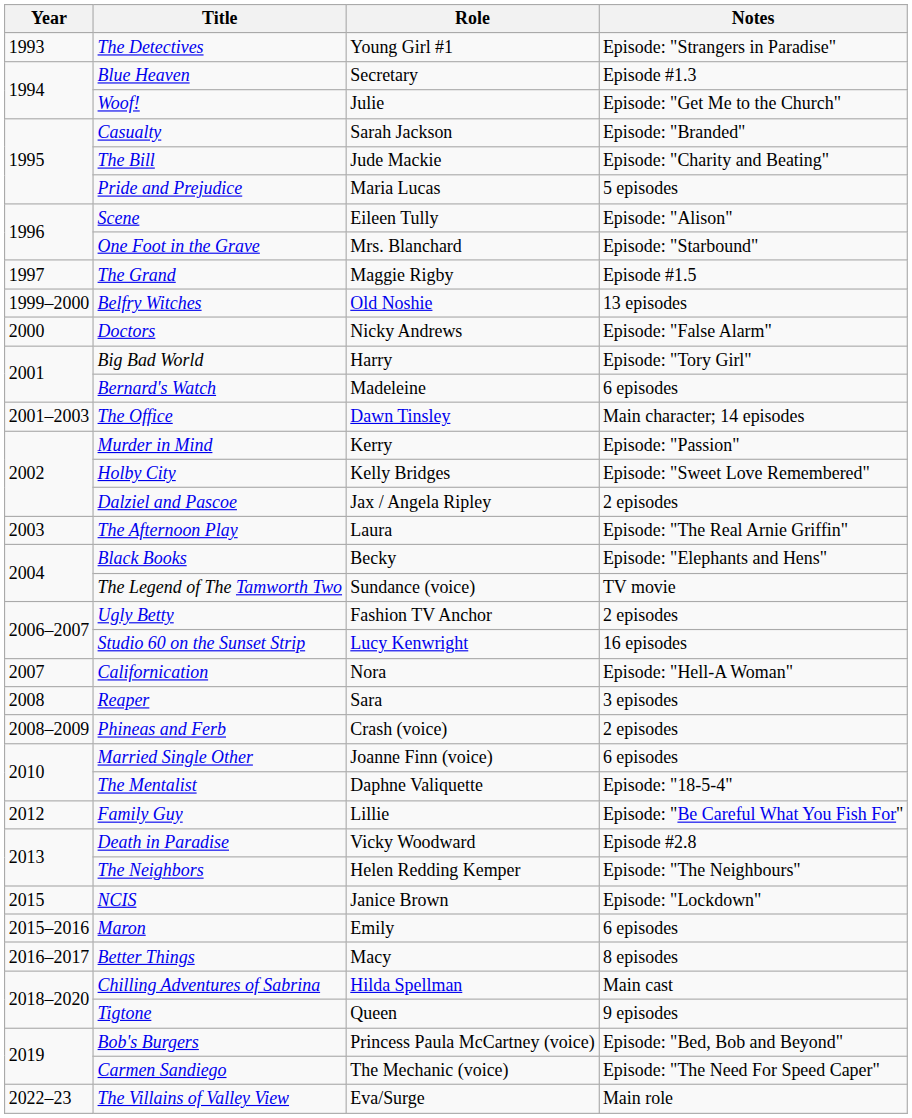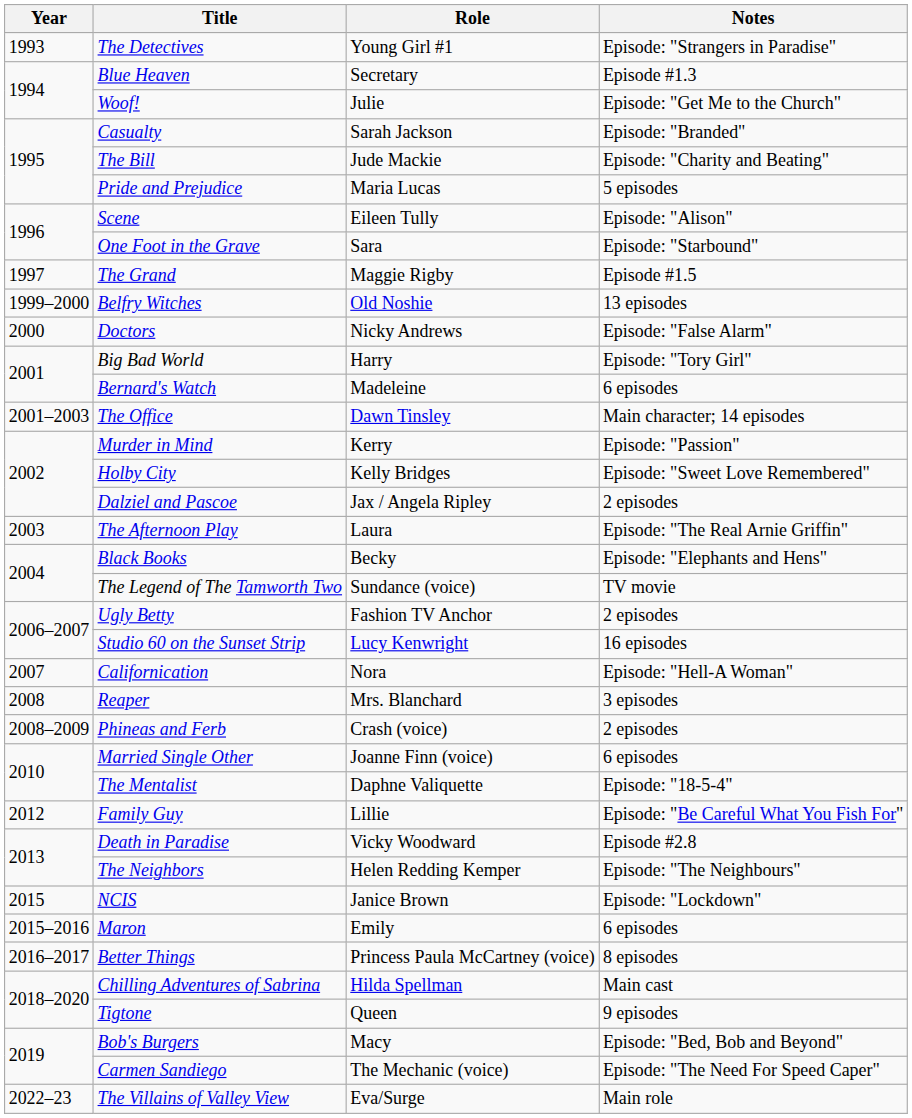 <table class="wikitable sortable">
 <tr>
 <th>Year</th>
 <th>Title</th>
 <th>Role</th>
 <th>Notes</th>
 </tr>
 <tr>
 <td>1993</td>
 <td><em><a href='#'>The Detectives</a></em></td>
 <td>Young Girl #1</td>
 <td>Episode: "Strangers in Paradise"</td>
 </tr>
 <tr>
 <td rowspan=2>1994</td>
 <td><em><a href='#'>Blue Heaven</a></em></td>
 <td>Secretary</td>
 <td>Episode #1.3</td>
 </tr>
 <tr>
 <td><em><a href='#'>Woof!</a></em></td>
 <td>Julie</td>
 <td>Episode: "Get Me to the Church"</td>
 </tr>
 <tr>
 <td rowspan=3>1995</td>
 <td><em><a href='#'>Casualty</a></em></td>
 <td>Sarah Jackson</td>
 <td>Episode: "Branded"</td>
 </tr>
 <tr>
 <td><em><a href='#'>The Bill</a></em></td>
 <td>Jude Mackie</td>
 <td>Episode: "Charity and Beating"</td>
 </tr>
 <tr>
 <td><em><a href='#'>Pride and Prejudice</a></em></td>
 <td>Maria Lucas</td>
 <td>5 episodes</td>
 </tr>
 <tr>
 <td rowspan=2>1996</td>
 <td><em><a href='#'>Scene</a></em></td>
 <td>Eileen Tully</td>
 <td>Episode: "Alison"</td>
 </tr>
 <tr>
 <td><em><a href='#'>One Foot in the Grave</a></em></td>
-<td>Mrs. Blanchard</td>
+<td>Sara</td>
 <td>Episode: "Starbound"</td>
 </tr>
 <tr>
 <td>1997</td>
 <td><em><a href='#'>The Grand</a></em></td>
 <td>Maggie Rigby</td>
 <td>Episode #1.5</td>
 </tr>
 <tr>
 <td>1999–2000</td>
 <td><em><a href='#'>Belfry Witches</a></em></td>
 <td><a href='#'>Old Noshie</a></td>
 <td>13 episodes</td>
 </tr>
 <tr>
 <td>2000</td>
 <td><em><a href='#'>Doctors</a></em></td>
 <td>Nicky Andrews</td>
 <td>Episode: "False Alarm"</td>
 </tr>
 <tr>
 <td rowspan=2>2001</td>
 <td><em>Big Bad World</em></td>
 <td>Harry</td>
 <td>Episode: "Tory Girl"</td>
 </tr>
 <tr>
 <td><em><a href='#'>Bernard's Watch</a></em></td>
 <td>Madeleine</td>
 <td>6 episodes</td>
 </tr>
 <tr>
 <td>2001–2003</td>
 <td><em><a href='#'>The Office</a></em></td>
 <td><a href='#'>Dawn Tinsley</a></td>
 <td>Main character; 14 episodes</td>
 </tr>
 <tr>
 <td rowspan=3>2002</td>
 <td><em><a href='#'>Murder in Mind</a></em></td>
 <td>Kerry</td>
 <td>Episode: "Passion"</td>
 </tr>
 <tr>
 <td><em><a href='#'>Holby City</a></em></td>
 <td>Kelly Bridges</td>
 <td>Episode: "Sweet Love Remembered"</td>
 </tr>
 <tr>
 <td><em><a href='#'>Dalziel and Pascoe</a></em></td>
 <td>Jax / Angela Ripley</td>
 <td>2 episodes</td>
 </tr>
 <tr>
 <td>2003</td>
 <td><em><a href='#'>The Afternoon Play</a></em></td>
 <td>Laura</td>
 <td>Episode: "The Real Arnie Griffin"</td>
 </tr>
 <tr>
 <td rowspan=2>2004</td>
 <td><em><a href='#'>Black Books</a></em></td>
 <td>Becky</td>
 <td>Episode: "Elephants and Hens"</td>
 </tr>
 <tr>
 <td><em>The Legend of The <a href='#'>Tamworth Two</a></em></td>
 <td>Sundance (voice)</td>
 <td>TV movie</td>
 </tr>
 <tr>
 <td rowspan="2">2006–2007</td>
 <td><em><a href='#'>Ugly Betty</a></em></td>
 <td>Fashion TV Anchor</td>
 <td>2 episodes</td>
 </tr>
 <tr>
 <td><em><a href='#'>Studio 60 on the Sunset Strip</a></em></td>
 <td><a href='#'>Lucy Kenwright</a></td>
 <td>16 episodes</td>
 </tr>
 <tr>
 <td>2007</td>
 <td><em><a href='#'>Californication</a></em></td>
 <td>Nora</td>
 <td>Episode: "Hell-A Woman"</td>
 </tr>
 <tr>
 <td>2008</td>
 <td><em><a href='#'>Reaper</a></em></td>
-<td>Sara</td>
+<td>Mrs. Blanchard</td>
 <td>3 episodes</td>
 </tr>
 <tr>
 <td>2008–2009</td>
 <td><em><a href='#'>Phineas and Ferb</a></em></td>
 <td>Crash (voice)</td>
 <td>2 episodes</td>
 </tr>
 <tr>
 <td rowspan=2>2010</td>
 <td><em><a href='#'>Married Single Other</a></em></td>
 <td>Joanne Finn (voice)</td>
 <td>6 episodes</td>
 </tr>
 <tr>
 <td><em><a href='#'>The Mentalist</a></em></td>
 <td>Daphne Valiquette</td>
 <td>Episode: "18-5-4"</td>
 </tr>
 <tr>
 <td>2012</td>
 <td><em><a href='#'>Family Guy</a></em></td>
 <td>Lillie</td>
 <td>Episode: "<a href='#'>Be Careful What You Fish For</a>"</td>
 </tr>
 <tr>
 <td rowspan=2>2013</td>
 <td><em><a href='#'>Death in Paradise</a></em></td>
 <td>Vicky Woodward</td>
 <td>Episode #2.8</td>
 </tr>
 <tr>
 <td><em><a href='#'>The Neighbors</a></em></td>
 <td>Helen Redding Kemper</td>
 <td>Episode: "The Neighbours"</td>
 </tr>
 <tr>
 <td>2015</td>
 <td><em><a href='#'>NCIS</a></em></td>
 <td>Janice Brown</td>
 <td>Episode: "Lockdown"</td>
 </tr>
 <tr>
 <td>2015–2016</td>
 <td><em><a href='#'>Maron</a></em></td>
 <td>Emily</td>
 <td>6 episodes</td>
 </tr>
 <tr>
 <td>2016–2017</td>
 <td><em><a href='#'>Better Things</a></em></td>
-<td>Macy</td>
+<td>Princess Paula McCartney (voice)</td>
 <td>8 episodes</td>
 </tr>
 <tr>
 <td rowspan=2>2018–2020</td>
 <td><em><a href='#'>Chilling Adventures of Sabrina</a></em></td>
 <td><a href='#'>Hilda Spellman</a></td>
 <td>Main cast</td>
 </tr>
 <tr>
 <td><em><a href='#'>Tigtone</a></em></td>
 <td>Queen</td>
 <td>9 episodes</td>
 </tr>
 <tr>
 <td rowspan=2>2019</td>
 <td><em><a href='#'>Bob's Burgers</a></em></td>
-<td>Princess Paula McCartney (voice)</td>
+<td>Macy</td>
 <td>Episode: "Bed, Bob and Beyond"</td>
 </tr>
 <tr>
 <td><em><a href='#'>Carmen Sandiego</a></em></td>
 <td>The Mechanic (voice)</td>
 <td>Episode: "The Need For Speed Caper"</td>
 </tr>
 <tr>
 <td>2022–23</td>
 <td><em><a href='#'>The Villains of Valley View</a></em></td>
 <td>Eva/Surge</td>
 <td>Main role</td>
 </tr>
 </table>
